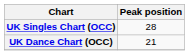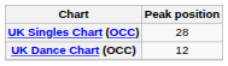 <table class="wikitable sortable plainrowheaders" style="text-align:center">
 <tr>
 <th scope="col">Chart</th>
 <th scope="col">Peak position</th>
 </tr>
 <tr>
 <th scope="row"><a href='#'>UK Singles Chart</a> (<a href='#'>OCC</a>)</th>
 <td>28</td>
 </tr>
 <tr>
 <th scope="row"><a href='#'>UK Dance Chart</a> (OCC)</th>
-<td>21</td>
+<td>12</td>
 </tr>
 <tr>
 </tr>
 </table>
